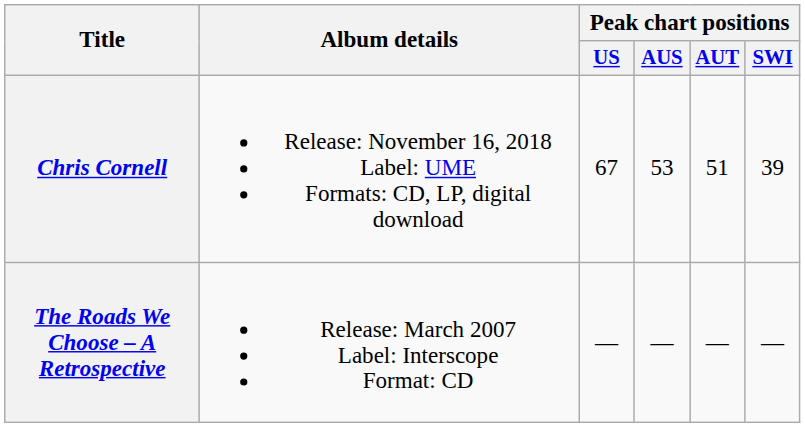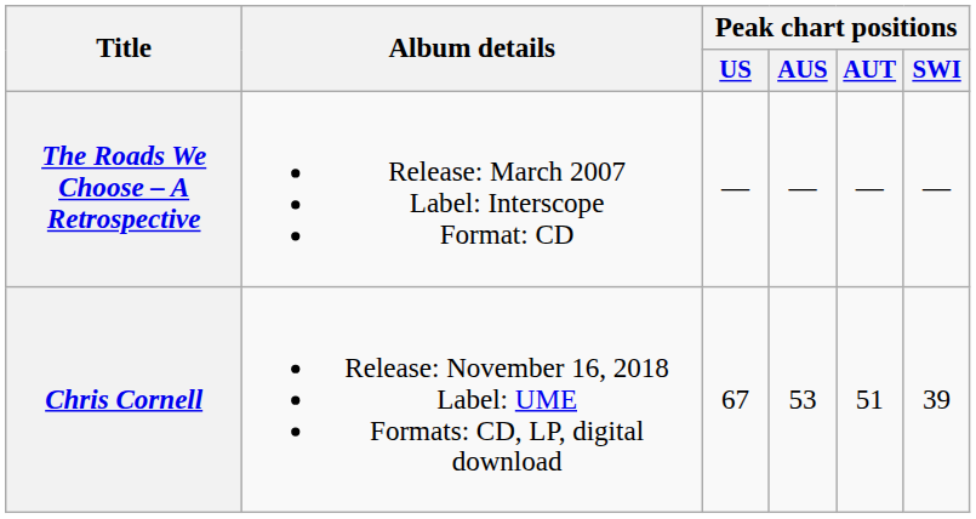 <table class="wikitable plainrowheaders" style="text-align:center;" border="1">
 <tr>
 <th scope="col" rowspan="2" style="width:8em;">Title</th>
 <th scope="col" rowspan="2" style="width:16em;">Album details</th>
 <th scope="col" colspan="4">Peak chart positions</th>
 </tr>
 <tr>
 <th scope="col" style="width:2.2em;font-size:90%;"><a href='#'>US</a><br></th>
 <th scope="col" style="width:2.2em;font-size:90%;"><a href='#'>AUS</a><br></th>
 <th scope="col" style="width:2.2em;font-size:90%;"><a href='#'>AUT</a><br></th>
 <th scope="col" style="width:2.2em;font-size:90%;"><a href='#'>SWI</a><br></th>
 </tr>
 <tr>
+<th scope="row"><em><a href='#'>The Roads We Choose – A Retrospective</a></em></th>
+<td><br><ul><li>Release: March 2007</li><li>Label: Interscope</li><li>Format: CD</li></ul></td>
+<td>—</td>
+<td>—</td>
+<td>—</td>
+<td>—</td>
+</tr>
+<tr>
 <th scope="row"><em><a href='#'>Chris Cornell</a></em></th>
 <td><br><ul><li>Release: November 16, 2018</li><li>Label: <a href='#'>UME</a></li><li>Formats: CD, LP, digital download</li></ul></td>
 <td>67</td>
 <td>53</td>
 <td>51</td>
 <td>39</td>
 </tr>
-<tr>
-<th scope="row"><em><a href='#'>The Roads We Choose – A Retrospective</a></em></th>
-<td><br><ul><li>Release: March 2007</li><li>Label: Interscope</li><li>Format: CD</li></ul></td>
-<td>—</td>
-<td>—</td>
-<td>—</td>
-<td>—</td>
-</tr>
 </table>
